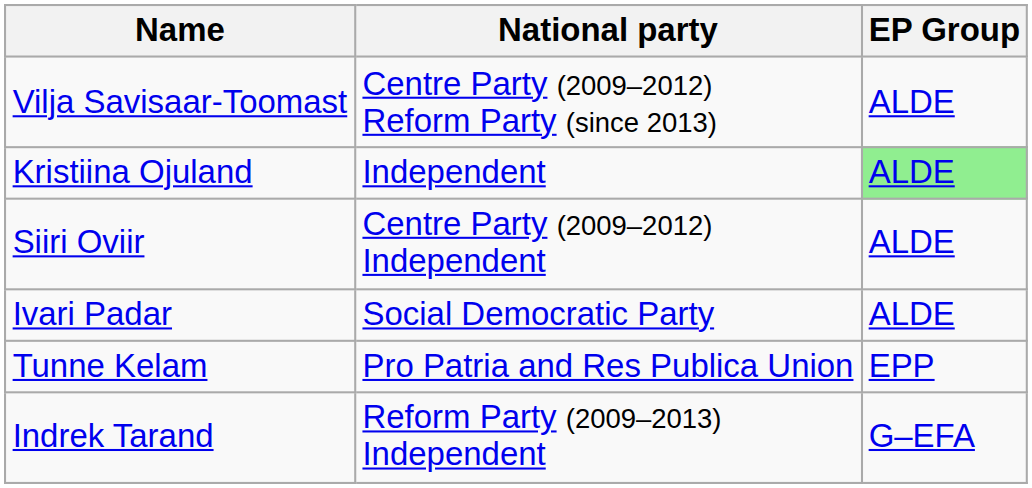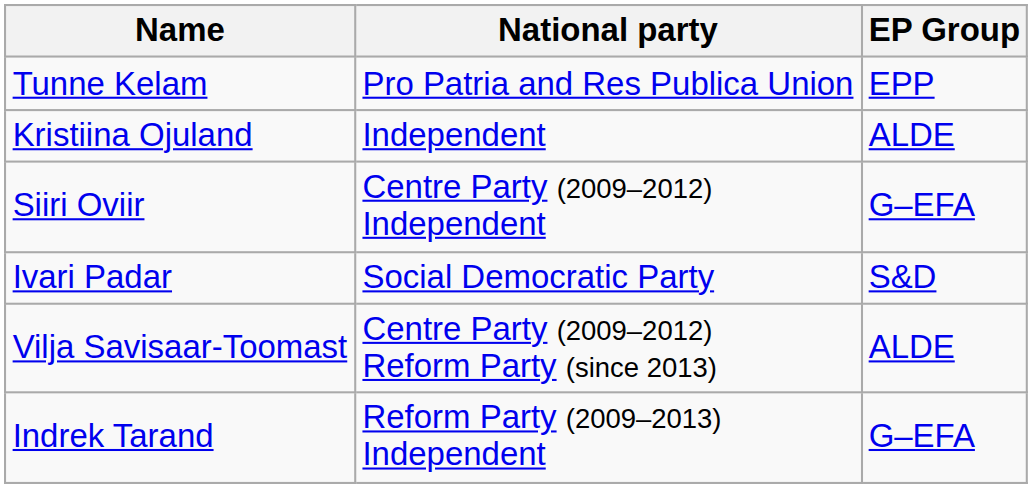 <table class="sortable wikitable">
 <tr>
 <th>Name</th>
 <th>National party</th>
 <th>EP Group</th>
 </tr>
 <tr>
-<td><a href='#'>Vilja Savisaar-Toomast</a></td>
-<td> <a href='#'>Centre Party</a> <small>(2009–2012)</small> <br>  <a href='#'>Reform Party</a> <small>(since 2013)</small></td>
-<td> <a href='#'>ALDE</a></td>
+<td><a href='#'>Tunne Kelam</a></td>
+<td> <a href='#'>Pro Patria and Res Publica Union</a></td>
+<td> <a href='#'>EPP</a></td>
 </tr>
 <tr>
 <td><a href='#'>Kristiina Ojuland</a></td>
 <td> <a href='#'>Independent</a></td>
-<td style="background: lightgreen;"> <a href='#'>ALDE</a></td>
+<td> <a href='#'>ALDE</a></td>
 </tr>
 <tr>
 <td><a href='#'>Siiri Oviir</a></td>
 <td> <a href='#'>Centre Party</a> <small>(2009–2012)</small> <br>  <a href='#'>Independent</a></td>
-<td> <a href='#'>ALDE</a></td>
+<td> <a href='#'>G–EFA</a></td>
 </tr>
 <tr>
 <td><a href='#'>Ivari Padar</a></td>
 <td> <a href='#'>Social Democratic Party</a></td>
-<td> <a href='#'>ALDE</a></td>
+<td> <a href='#'>S&D</a></td>
 </tr>
 <tr>
-<td><a href='#'>Tunne Kelam</a></td>
-<td> <a href='#'>Pro Patria and Res Publica Union</a></td>
-<td> <a href='#'>EPP</a></td>
+<td><a href='#'>Vilja Savisaar-Toomast</a></td>
+<td> <a href='#'>Centre Party</a> <small>(2009–2012)</small> <br>  <a href='#'>Reform Party</a> <small>(since 2013)</small></td>
+<td> <a href='#'>ALDE</a></td>
 </tr>
 <tr>
 <td><a href='#'>Indrek Tarand</a></td>
 <td> <a href='#'>Reform Party</a> <small>(2009–2013)</small> <br>  <a href='#'>Independent</a></td>
 <td> <a href='#'>G–EFA</a></td>
 </tr>
 </table>
